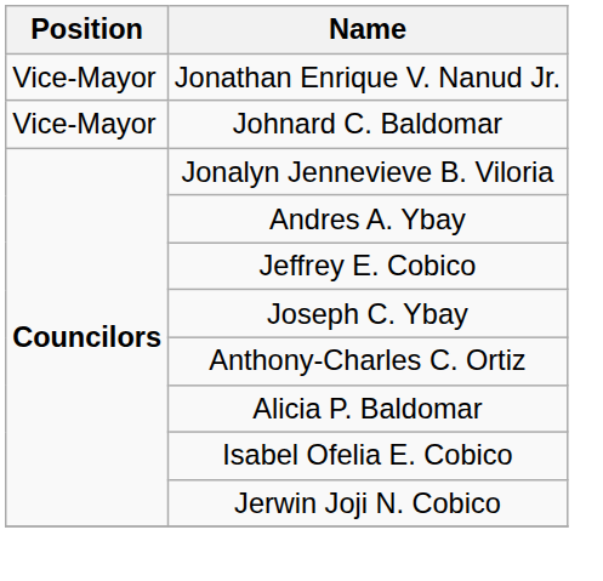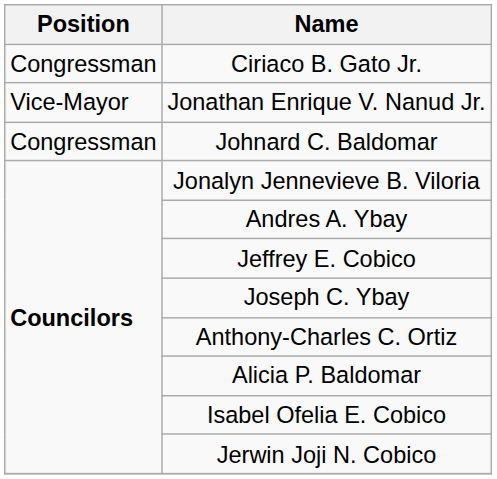 <table class="wikitable" style="line-height:1.20em; font-size:100%;">
 <tr>
 <th>Position</th>
 <th>Name</th>
 </tr>
 <tr>
+<td>Congressman</td>
+<td style="text-align:center;">Ciriaco B. Gato Jr.</td>
+</tr>
+<tr>
 <td>Vice-Mayor</td>
 <td style="text-align:center;">Jonathan Enrique V. Nanud Jr.</td>
 </tr>
 <tr>
-<td>Vice-Mayor</td>
+<td>Congressman</td>
 <td style="text-align:center;">Johnard C. Baldomar</td>
 </tr>
 <tr>
 <td rowspan=8><strong>Councilors</strong></td>
 <td style="text-align:center;">Jonalyn Jennevieve B. Viloria</td>
 </tr>
 <tr>
 <td style="text-align:center;">Andres A. Ybay</td>
 </tr>
 <tr>
 <td style="text-align:center;">Jeffrey E. Cobico</td>
 </tr>
 <tr>
 <td style="text-align:center;">Joseph C. Ybay</td>
 </tr>
 <tr>
 <td style="text-align:center;">Anthony-Charles C. Ortiz</td>
 </tr>
 <tr>
 <td style="text-align:center;">Alicia P. Baldomar</td>
 </tr>
 <tr>
 <td style="text-align:center;">Isabel Ofelia E. Cobico</td>
 </tr>
 <tr>
 <td style="text-align:center;">Jerwin Joji N. Cobico</td>
 </tr>
 <tr>
 </tr>
 </table>
